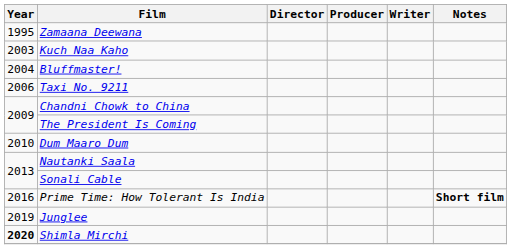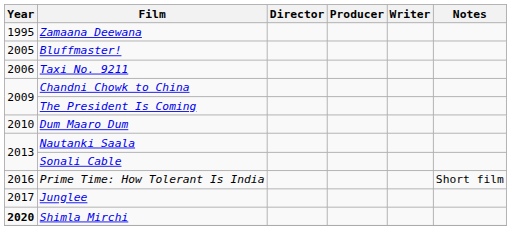 <table class="wikitable sortable">
 <tr>
 <th>Year</th>
 <th>Film</th>
 <th>Director</th>
 <th>Producer</th>
 <th>Writer</th>
 <th>Notes</th>
 </tr>
 <tr>
 <td>1995</td>
 <td><em><a href='#'>Zamaana Deewana</a></em></td>
 <td></td>
 <td></td>
 <td></td>
 <td></td>
 </tr>
 <tr>
-<td>2003</td>
-<td><em><a href='#'>Kuch Naa Kaho</a></em></td>
-<td></td>
-<td></td>
-<td></td>
-<td></td>
-</tr>
-<tr>
-<td>2004</td>
+<td>2005</td>
 <td><em><a href='#'>Bluffmaster!</a></em></td>
 <td></td>
 <td></td>
 <td></td>
 <td></td>
 </tr>
 <tr>
 <td>2006</td>
 <td><em><a href='#'>Taxi No. 9211</a></em></td>
 <td></td>
 <td></td>
 <td></td>
 <td></td>
 </tr>
 <tr>
 <td rowspan="2">2009</td>
 <td><em><a href='#'>Chandni Chowk to China</a></em></td>
 <td></td>
 <td></td>
 <td></td>
 <td></td>
 </tr>
 <tr>
 <td><em><a href='#'>The President Is Coming</a></em></td>
 <td></td>
 <td></td>
 <td></td>
 <td></td>
 </tr>
 <tr>
 <td>2010</td>
 <td><em><a href='#'>Dum Maaro Dum</a></em></td>
 <td></td>
 <td></td>
 <td></td>
 <td></td>
 </tr>
 <tr>
 <td rowspan="2">2013</td>
 <td><em><a href='#'>Nautanki Saala</a></em></td>
 <td></td>
 <td></td>
 <td></td>
 <td></td>
 </tr>
 <tr>
 <td><em><a href='#'>Sonali Cable</a></em></td>
 <td></td>
 <td></td>
 <td></td>
 <td></td>
 </tr>
 <tr>
 <td>2016</td>
 <td><em>Prime Time: How Tolerant Is India</em></td>
 <td></td>
 <td></td>
 <td></td>
-<td><strong>Short film</strong></td>
+<td>Short film</td>
 </tr>
 <tr>
-<td>2019</td>
+<td>2017</td>
 <td><em><a href='#'>Junglee</a></em></td>
 <td></td>
 <td></td>
 <td></td>
 <td></td>
 </tr>
 <tr>
 <td><strong>2020</strong></td>
 <td><em><a href='#'>Shimla Mirchi</a></em></td>
 <td></td>
 <td></td>
 <td></td>
 <td></td>
 </tr>
 <tr>
 </tr>
 </table>
